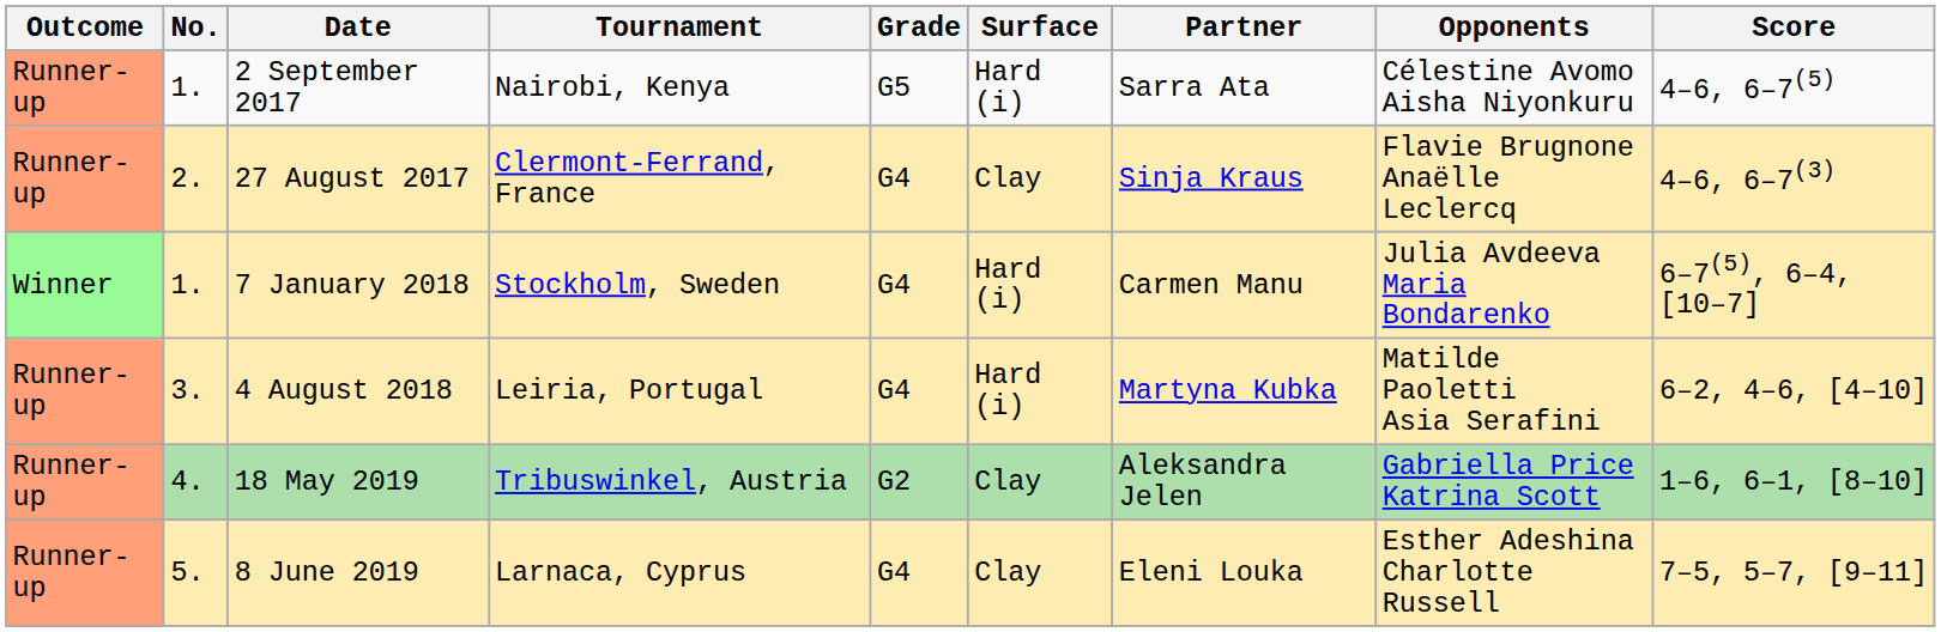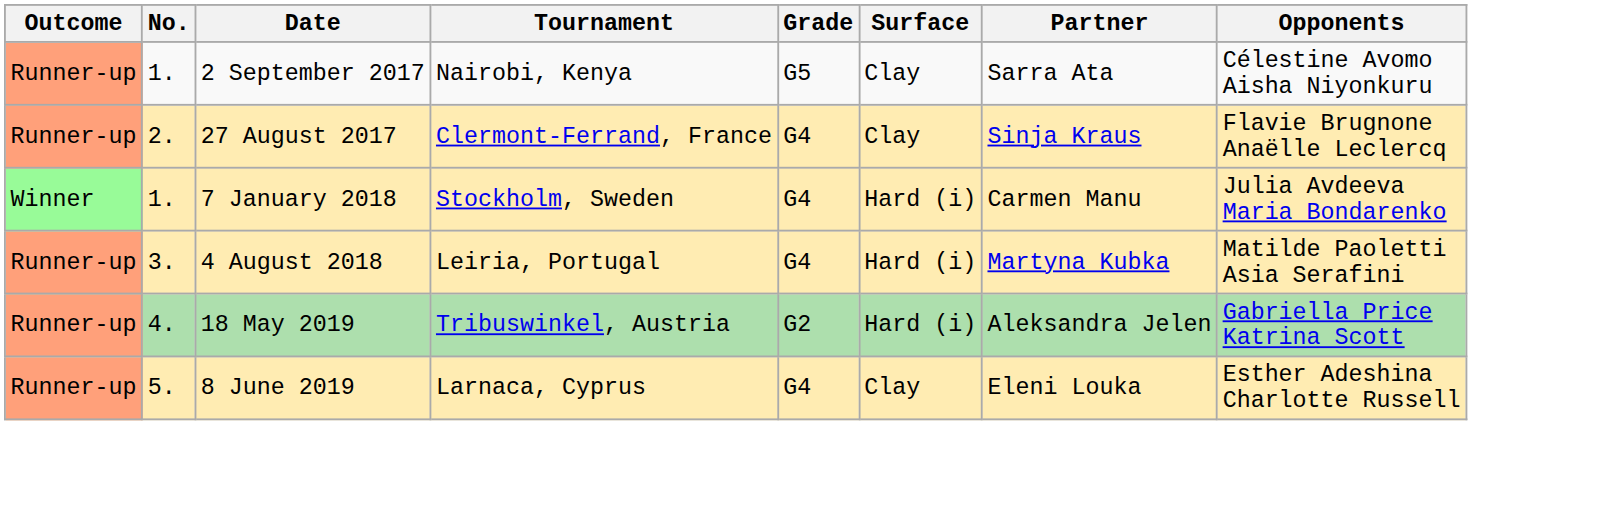 <table class="wikitable" style=font-size:97%>
 <tr>
 <th>Outcome</th>
 <th>No.</th>
 <th>Date</th>
 <th>Tournament</th>
 <th>Grade</th>
 <th>Surface</th>
 <th>Partner</th>
 <th>Opponents</th>
-<th>Score</th>
 </tr>
 <tr>
 <td style="background:#ffa07a;">Runner-up</td>
 <td>1.</td>
 <td>2 September 2017</td>
 <td>Nairobi, Kenya</td>
 <td>G5</td>
-<td>Hard (i)</td>
+<td>Clay</td>
 <td> Sarra Ata</td>
 <td> Célestine Avomo <br>  Aisha Niyonkuru</td>
-<td>4–6, 6–7<sup>(5)</sup></td>
 </tr>
 <tr bgcolor=#ffecb2>
 <td style="background:#ffa07a;">Runner-up</td>
 <td>2.</td>
 <td>27 August 2017</td>
 <td><a href='#'>Clermont-Ferrand</a>, France</td>
 <td>G4</td>
 <td>Clay</td>
 <td> <a href='#'>Sinja Kraus</a></td>
 <td> Flavie Brugnone <br>  Anaëlle Leclercq</td>
-<td>4–6, 6–7<sup>(3)</sup></td>
 </tr>
 <tr bgcolor=#ffecb2>
 <td bgcolor="98FB98">Winner</td>
 <td>1.</td>
 <td>7 January 2018</td>
 <td><a href='#'>Stockholm</a>, Sweden</td>
 <td>G4</td>
 <td>Hard (i)</td>
 <td> Carmen Manu</td>
 <td> Julia Avdeeva <br>  <a href='#'>Maria Bondarenko</a></td>
-<td>6–7<sup>(5)</sup>, 6–4, [10–7]</td>
 </tr>
 <tr bgcolor=#ffecb2>
 <td style="background:#ffa07a;">Runner-up</td>
 <td>3.</td>
 <td>4 August 2018</td>
 <td>Leiria, Portugal</td>
 <td>G4</td>
 <td>Hard (i)</td>
 <td> <a href='#'>Martyna Kubka</a></td>
 <td> Matilde Paoletti <br>  Asia Serafini</td>
-<td>6–2, 4–6, [4–10]</td>
 </tr>
 <tr bgcolor="#ADDFAD">
 <td style="background:#ffa07a;">Runner-up</td>
 <td>4.</td>
 <td>18 May 2019</td>
 <td><a href='#'>Tribuswinkel</a>, Austria</td>
 <td>G2</td>
-<td>Clay</td>
+<td>Hard (i)</td>
 <td> Aleksandra Jelen</td>
 <td> <a href='#'>Gabriella Price</a> <br>  <a href='#'>Katrina Scott</a></td>
-<td>1–6, 6–1, [8–10]</td>
 </tr>
 <tr bgcolor=#ffecb2>
 <td style="background:#ffa07a;">Runner-up</td>
 <td>5.</td>
 <td>8 June 2019</td>
 <td>Larnaca, Cyprus</td>
 <td>G4</td>
 <td>Clay</td>
 <td> Eleni Louka</td>
 <td> Esther Adeshina <br>  Charlotte Russell</td>
-<td>7–5, 5–7, [9–11]</td>
 </tr>
 </table>
